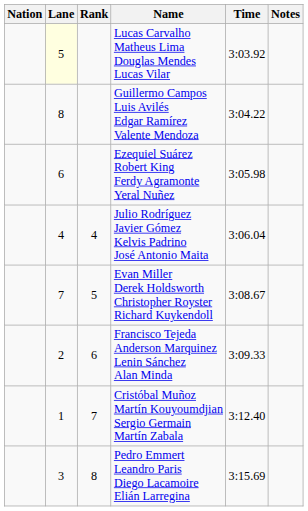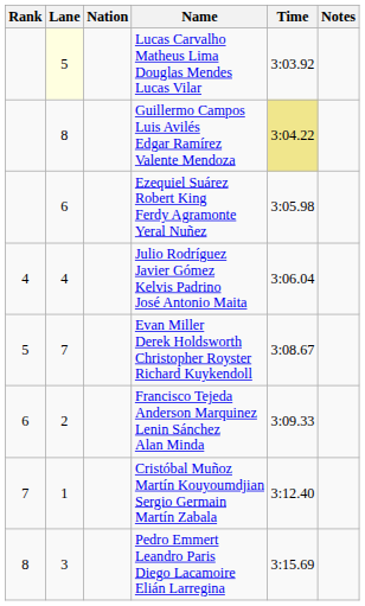 <table class="wikitable sortable" style="text-align:center">
 <tr>
+<th>Rank</th>
+<th>Lane</th>
 <th>Nation</th>
-<th>Lane</th>
-<th>Rank</th>
 <th>Name</th>
 <th>Time</th>
 <th>Notes</th>
 </tr>
 <tr>
+<td></td>
+<td style="background: lightyellow;">5</td>
 <td align=left></td>
-<td style="background: lightyellow;">5</td>
-<td></td>
 <td align=left><a href='#'>Lucas Carvalho</a><br> <a href='#'>Matheus Lima</a><br> <a href='#'>Douglas Mendes</a><br><a href='#'>Lucas Vilar</a></td>
 <td>3:03.92</td>
 <td></td>
 </tr>
 <tr>
+<td></td>
+<td>8</td>
 <td align=left></td>
-<td>8</td>
-<td></td>
 <td align=left><a href='#'>Guillermo Campos</a><br> <a href='#'>Luis Avilés</a><br><a href='#'>Edgar Ramírez</a><br> <a href='#'>Valente Mendoza</a></td>
-<td>3:04.22</td>
+<td style="background: khaki;">3:04.22</td>
 <td></td>
 </tr>
 <tr>
+<td></td>
+<td>6</td>
 <td align=left></td>
-<td>6</td>
-<td></td>
 <td align=left><a href='#'>Ezequiel Suárez</a><br> <a href='#'>Robert King</a><br><a href='#'>Ferdy Agramonte</a><br><a href='#'>Yeral Nuñez</a></td>
 <td>3:05.98</td>
 <td></td>
 </tr>
 <tr>
-<td align=left></td>
 <td>4</td>
 <td>4</td>
+<td align=left></td>
 <td align=left><a href='#'>Julio Rodríguez</a><br><a href='#'>Javier Gómez</a><br><a href='#'>Kelvis Padrino</a><br> <a href='#'>José Antonio Maita</a></td>
 <td>3:06.04</td>
 <td></td>
 </tr>
 <tr>
+<td>5</td>
+<td>7</td>
 <td align=left></td>
-<td>7</td>
-<td>5</td>
 <td align=left><a href='#'>Evan Miller</a><br> <a href='#'>Derek Holdsworth</a><br> <a href='#'>Christopher Royster</a><br> <a href='#'>Richard Kuykendoll</a></td>
 <td>3:08.67</td>
 <td></td>
 </tr>
 <tr>
+<td>6</td>
+<td>2</td>
 <td align=left></td>
-<td>2</td>
-<td>6</td>
 <td align=left><a href='#'>Francisco Tejeda</a><br><a href='#'>Anderson Marquinez</a><br> <a href='#'>Lenin Sánchez</a><br> <a href='#'>Alan Minda</a></td>
 <td>3:09.33</td>
 <td></td>
 </tr>
 <tr>
+<td>7</td>
+<td>1</td>
 <td align=left></td>
-<td>1</td>
-<td>7</td>
 <td align=left><a href='#'>Cristóbal Muñoz</a><br> <a href='#'>Martín Kouyoumdjian</a><br> <a href='#'>Sergio Germain</a><br> <a href='#'>Martín Zabala</a></td>
 <td>3:12.40</td>
 <td></td>
 </tr>
 <tr>
+<td>8</td>
+<td>3</td>
 <td align=left></td>
-<td>3</td>
-<td>8</td>
 <td align=left><a href='#'>Pedro Emmert</a><br> <a href='#'>Leandro Paris</a><br> <a href='#'>Diego Lacamoire</a><br> <a href='#'>Elián Larregina</a></td>
 <td>3:15.69</td>
 <td></td>
 </tr>
 </table>
